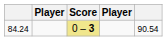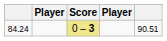 <table class="wikitable" style="font-size:95%">
 <tr>
 <th width="35"></th>
 <th>Player</th>
 <th>Score</th>
 <th>Player</th>
 <th width="35"></th>
 </tr>
 <tr>
 <td align=center><small><span>84.24</span></small></td>
 <td align=left></td>
 <td align="center" style="background: khaki;">0 – <strong>3</strong></td>
 <td align=left></td>
-<td align=center><small><span>90.54</span></small></td>
+<td align=center><small><span>90.51</span></small></td>
 </tr>
 </table>
